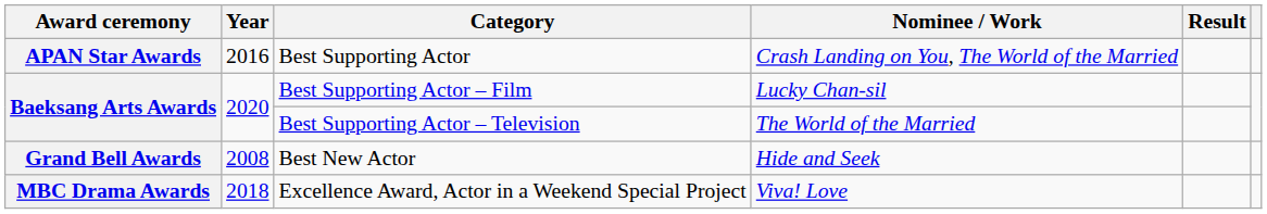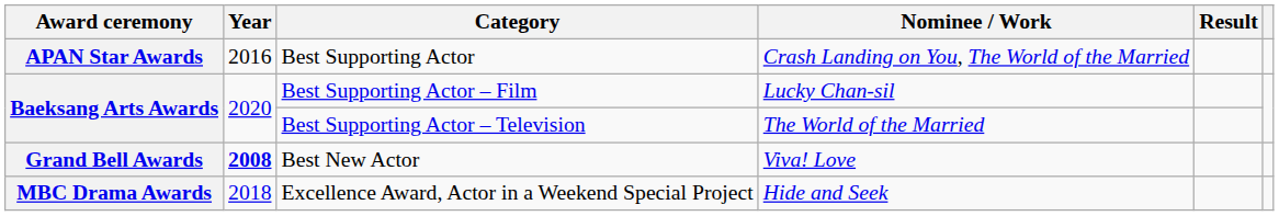 <table class="wikitable plainrowheaders sortable">
 <tr>
 <th scope="col">Award ceremony</th>
 <th scope="col">Year</th>
 <th scope="col">Category </th>
 <th scope="col">Nominee / Work</th>
 <th scope="col">Result</th>
 <th scope="col" class="unsortable"></th>
 </tr>
 <tr>
 <th scope="row"><a href='#'>APAN Star Awards</a></th>
 <td style="text-align:center">2016</td>
 <td>Best Supporting Actor</td>
 <td><em><a href='#'>Crash Landing on You</a></em>, <em><a href='#'>The World of the Married</a></em></td>
 <td></td>
 <td style="text-align:center"></td>
 </tr>
 <tr>
 <th scope="row" rowspan="2"><a href='#'>Baeksang Arts Awards</a></th>
 <td rowspan="2" style="text-align:center"><a href='#'>2020</a></td>
 <td><a href='#'>Best Supporting Actor – Film</a></td>
 <td><em><a href='#'>Lucky Chan-sil</a></em></td>
 <td></td>
 <td rowspan="2" style="text-align:center"></td>
 </tr>
 <tr>
 <td><a href='#'>Best Supporting Actor – Television</a></td>
 <td><em><a href='#'>The World of the Married</a></em></td>
 <td></td>
 </tr>
 <tr>
 <th scope="row"><a href='#'>Grand Bell Awards</a></th>
-<td style="text-align:center"><a href='#'>2008</a></td>
+<td style="text-align:center"><strong><a href='#'>2008</a></strong></td>
 <td>Best New Actor</td>
-<td><em><a href='#'>Hide and Seek</a></em></td>
+<td><em><a href='#'>Viva! Love</a></em></td>
 <td></td>
 <td style="text-align:center"></td>
 </tr>
 <tr>
 <th scope="row"><a href='#'>MBC Drama Awards</a></th>
 <td style="text-align:center"><a href='#'>2018</a></td>
 <td>Excellence Award, Actor in a Weekend Special Project</td>
-<td><em><a href='#'>Viva! Love</a></em></td>
+<td><em><a href='#'>Hide and Seek</a></em></td>
 <td></td>
 <td style="text-align:center"></td>
 </tr>
 </table>
